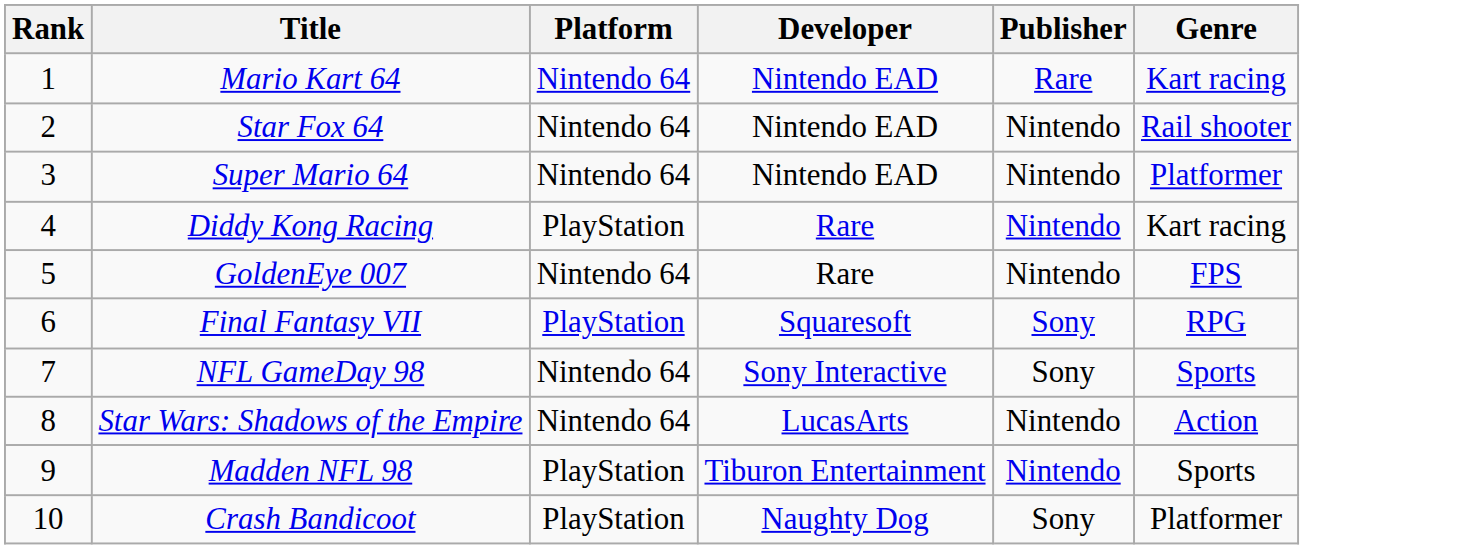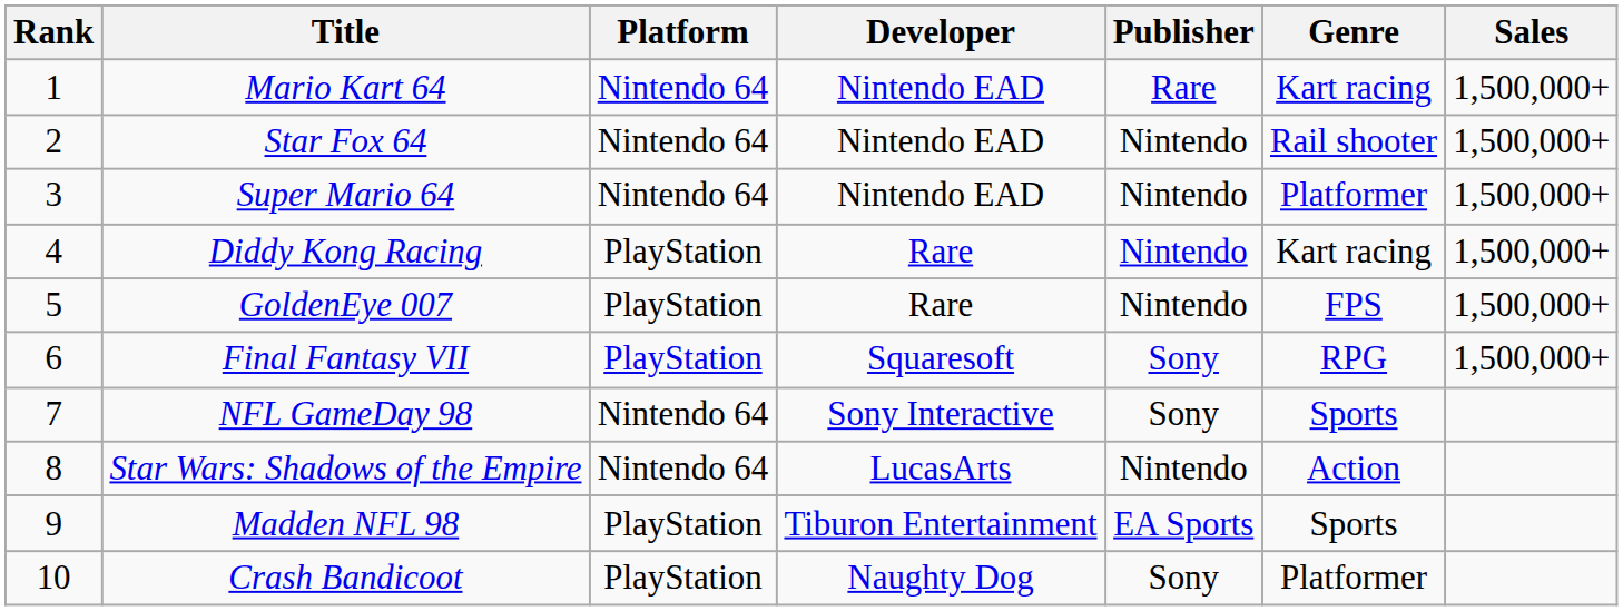 <table class="wikitable sortable" style="text-align:center">
 <tr>
 <th>Rank</th>
 <th>Title</th>
 <th>Platform</th>
 <th>Developer</th>
 <th>Publisher</th>
 <th>Genre</th>
+<th>Sales</th>
 </tr>
 <tr>
 <td>1</td>
 <td><em><a href='#'>Mario Kart 64</a></em></td>
 <td><a href='#'>Nintendo 64</a></td>
 <td><a href='#'>Nintendo EAD</a></td>
 <td><a href='#'>Rare</a></td>
 <td><a href='#'>Kart racing</a></td>
+<td>1,500,000+</td>
 </tr>
 <tr>
 <td>2</td>
 <td><em><a href='#'>Star Fox 64</a></em></td>
 <td>Nintendo 64</td>
 <td>Nintendo EAD</td>
 <td>Nintendo</td>
 <td><a href='#'>Rail shooter</a></td>
+<td>1,500,000+</td>
 </tr>
 <tr>
 <td>3</td>
 <td><em><a href='#'>Super Mario 64</a></em></td>
 <td>Nintendo 64</td>
 <td>Nintendo EAD</td>
 <td>Nintendo</td>
 <td><a href='#'>Platformer</a></td>
+<td>1,500,000+</td>
 </tr>
 <tr>
 <td>4</td>
 <td><em><a href='#'>Diddy Kong Racing</a></em></td>
 <td>PlayStation</td>
 <td><a href='#'>Rare</a></td>
 <td><a href='#'>Nintendo</a></td>
 <td>Kart racing</td>
+<td>1,500,000+</td>
 </tr>
 <tr>
 <td>5</td>
 <td><em><a href='#'>GoldenEye 007</a></em></td>
-<td>Nintendo 64</td>
+<td>PlayStation</td>
 <td>Rare</td>
 <td>Nintendo</td>
 <td><a href='#'>FPS</a></td>
+<td>1,500,000+</td>
 </tr>
 <tr>
 <td>6</td>
 <td><em><a href='#'>Final Fantasy VII</a></em></td>
 <td><a href='#'>PlayStation</a></td>
 <td><a href='#'>Squaresoft</a></td>
 <td><a href='#'>Sony</a></td>
 <td><a href='#'>RPG</a></td>
+<td>1,500,000+</td>
 </tr>
 <tr>
 <td>7</td>
 <td><em><a href='#'>NFL GameDay 98</a></em></td>
 <td>Nintendo 64</td>
 <td><a href='#'>Sony Interactive</a></td>
 <td>Sony</td>
 <td><a href='#'>Sports</a></td>
+<td></td>
 </tr>
 <tr>
 <td>8</td>
 <td><em><a href='#'>Star Wars: Shadows of the Empire</a></em></td>
 <td>Nintendo 64</td>
 <td><a href='#'>LucasArts</a></td>
 <td>Nintendo</td>
 <td><a href='#'>Action</a></td>
+<td></td>
 </tr>
 <tr>
 <td>9</td>
 <td><em><a href='#'>Madden NFL 98</a></em></td>
 <td>PlayStation</td>
 <td><a href='#'>Tiburon Entertainment</a></td>
-<td><a href='#'>Nintendo</a></td>
+<td><a href='#'>EA Sports</a></td>
 <td>Sports</td>
+<td></td>
 </tr>
 <tr>
 <td>10</td>
 <td><a href='#'><em>Crash Bandicoot</em></a></td>
 <td>PlayStation</td>
 <td><a href='#'>Naughty Dog</a></td>
 <td>Sony</td>
 <td>Platformer</td>
+<td></td>
 </tr>
 </table>
